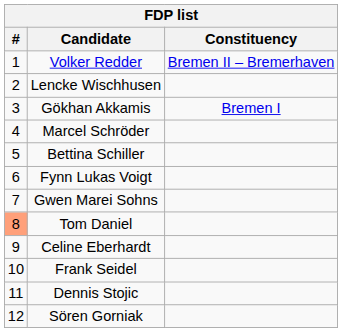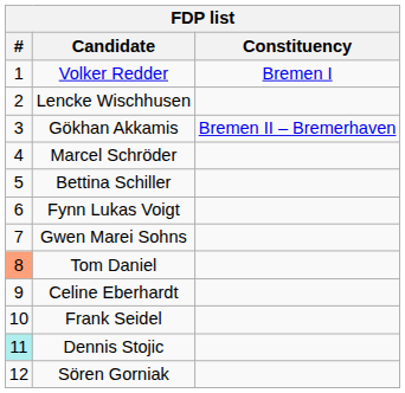 <table class="wikitable mw-collapsible mw-collapsed" style="text-align:center">
 <tr>
 <th colspan=3>FDP list</th>
 </tr>
 <tr>
 <th>#</th>
 <th>Candidate</th>
 <th>Constituency</th>
 </tr>
 <tr>
 <td>1</td>
 <td><a href='#'>Volker Redder</a></td>
-<td><a href='#'>Bremen II – Bremerhaven</a></td>
+<td><a href='#'>Bremen I</a></td>
 </tr>
 <tr>
 <td>2</td>
 <td>Lencke Wischhusen</td>
 <td></td>
 </tr>
 <tr>
 <td>3</td>
 <td>Gökhan Akkamis</td>
-<td><a href='#'>Bremen I</a></td>
+<td><a href='#'>Bremen II – Bremerhaven</a></td>
 </tr>
 <tr>
 <td>4</td>
 <td>Marcel Schröder</td>
 <td></td>
 </tr>
 <tr>
 <td>5</td>
 <td>Bettina Schiller</td>
 <td></td>
 </tr>
 <tr>
 <td>6</td>
 <td>Fynn Lukas Voigt</td>
 <td></td>
 </tr>
 <tr>
 <td>7</td>
 <td>Gwen Marei Sohns</td>
 <td></td>
 </tr>
 <tr>
 <td style="background: lightsalmon;">8</td>
 <td>Tom Daniel</td>
 <td></td>
 </tr>
 <tr>
 <td>9</td>
 <td>Celine Eberhardt</td>
 <td></td>
 </tr>
 <tr>
 <td>10</td>
 <td>Frank Seidel</td>
 <td></td>
 </tr>
 <tr>
-<td>11</td>
+<td style="background: paleturquoise;">11</td>
 <td>Dennis Stojic</td>
 <td></td>
 </tr>
 <tr>
 <td>12</td>
 <td>Sören Gorniak</td>
 <td></td>
 </tr>
 </table>
